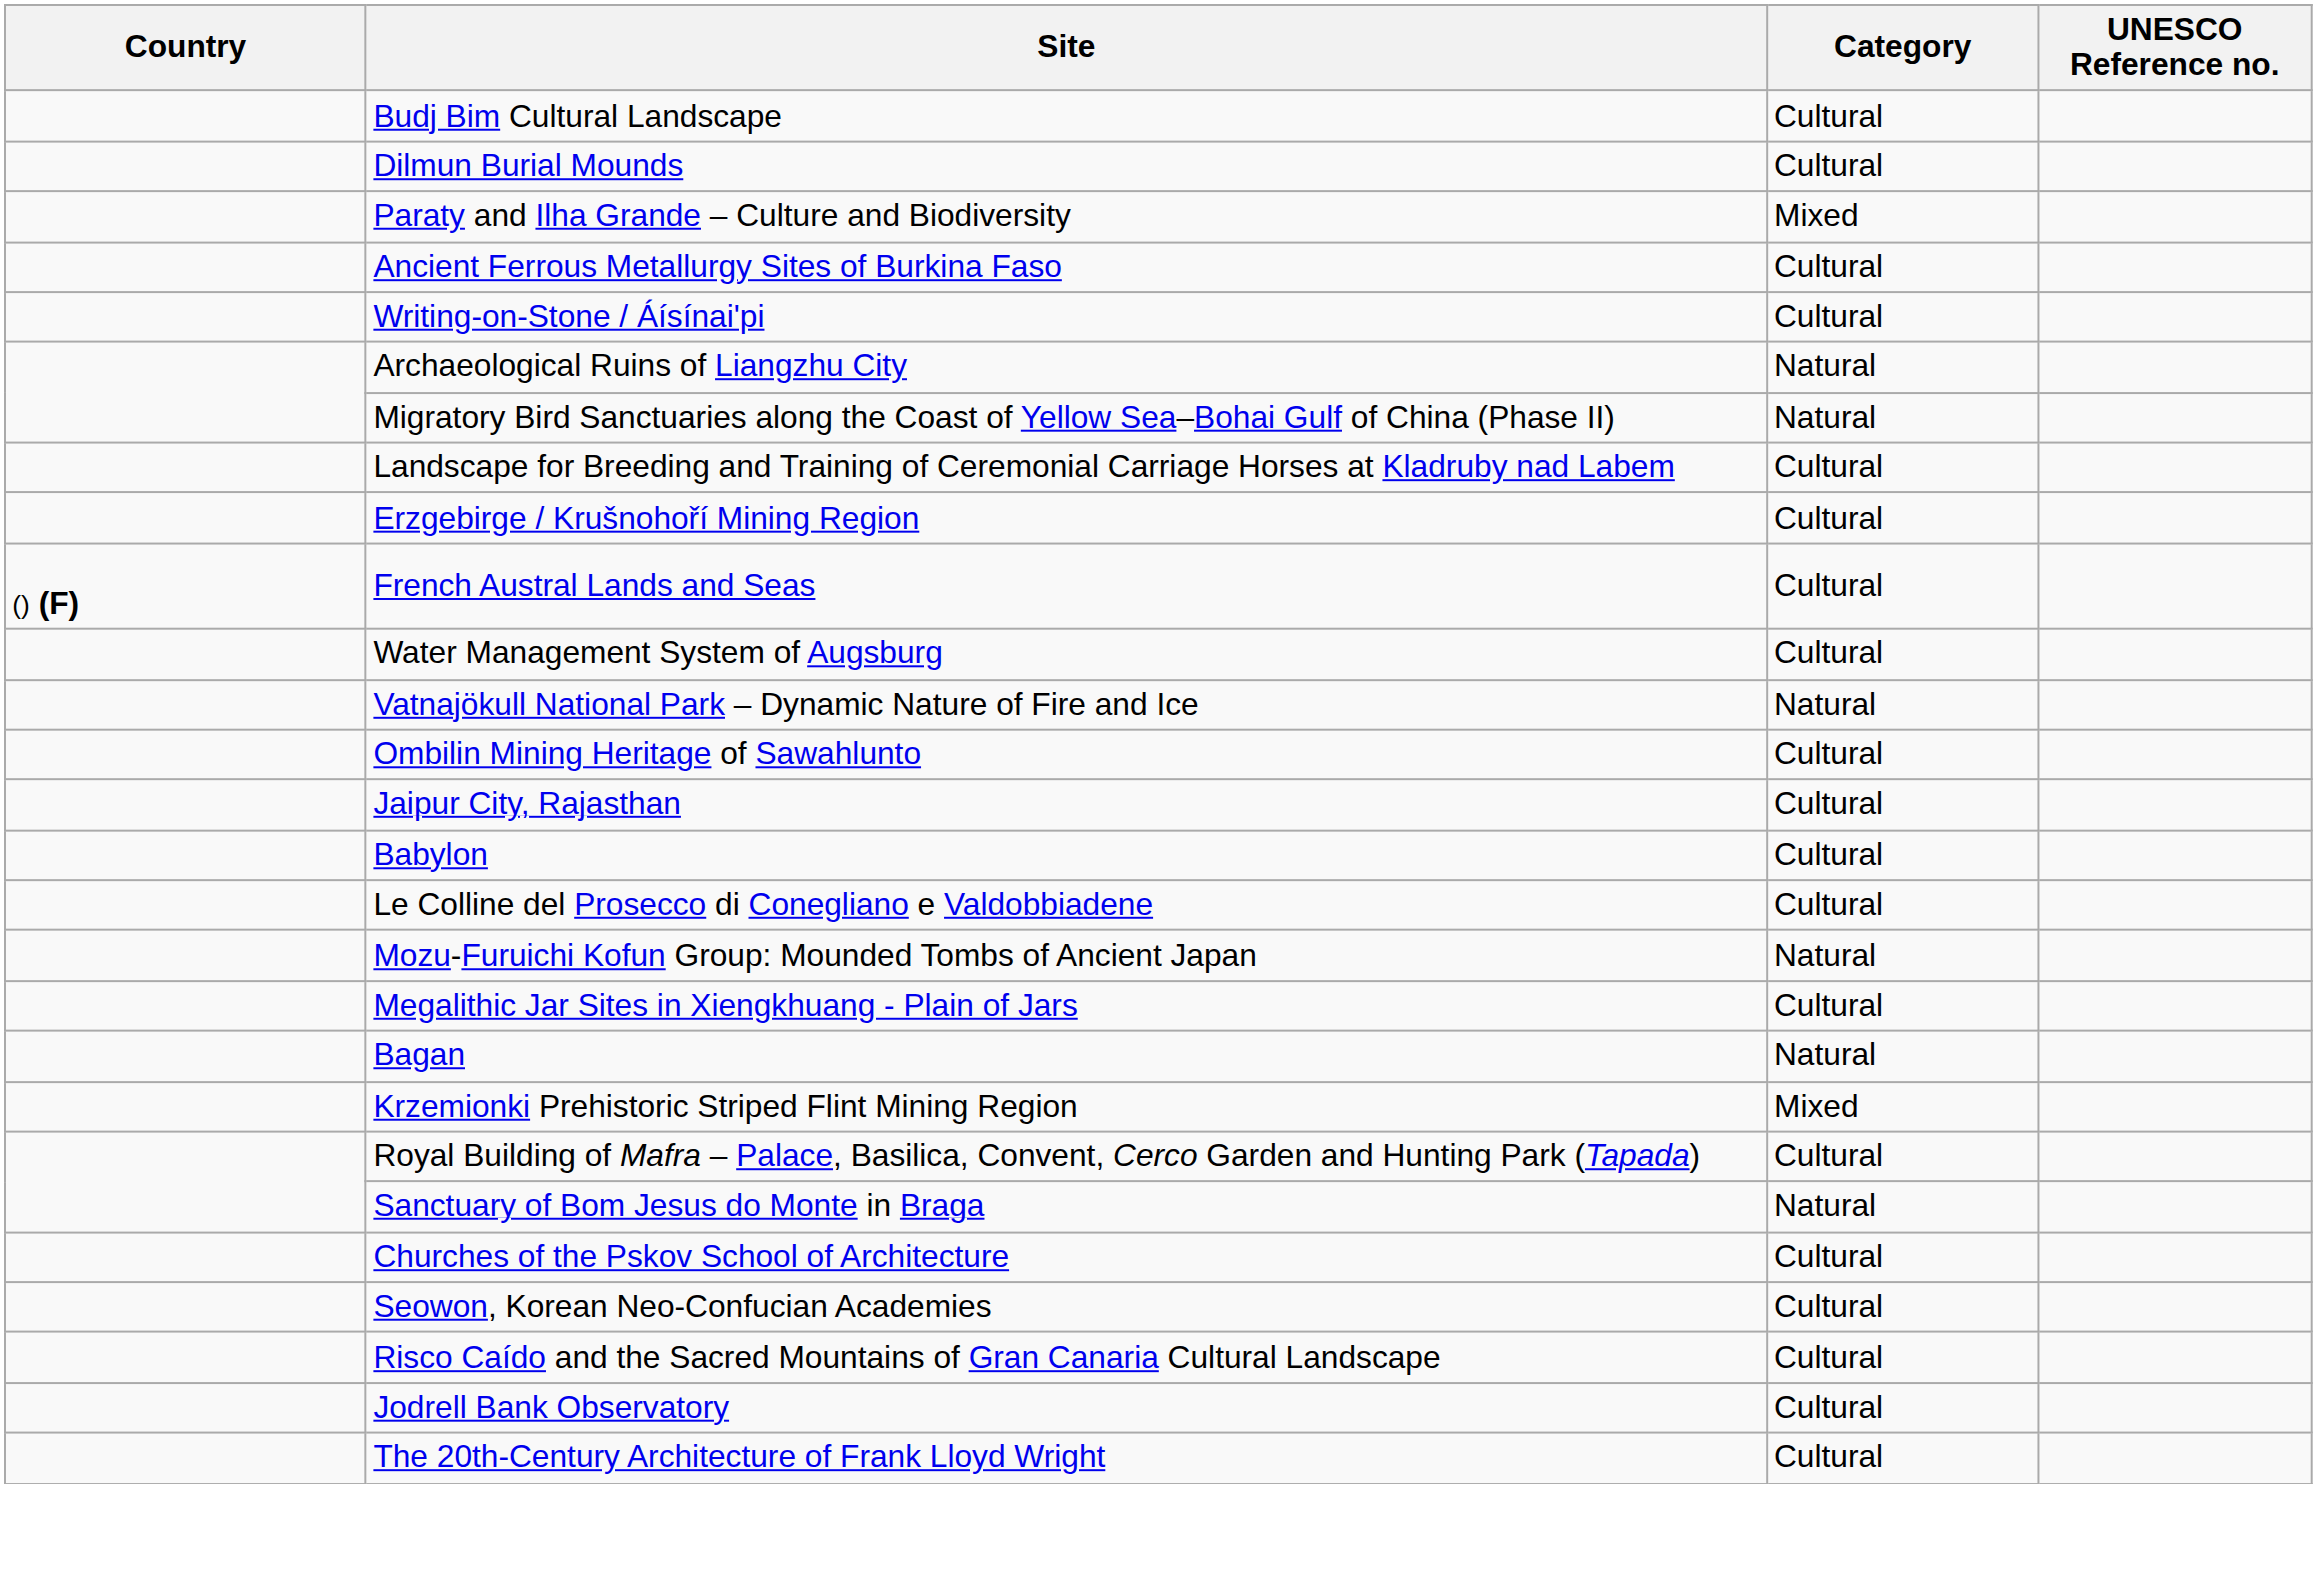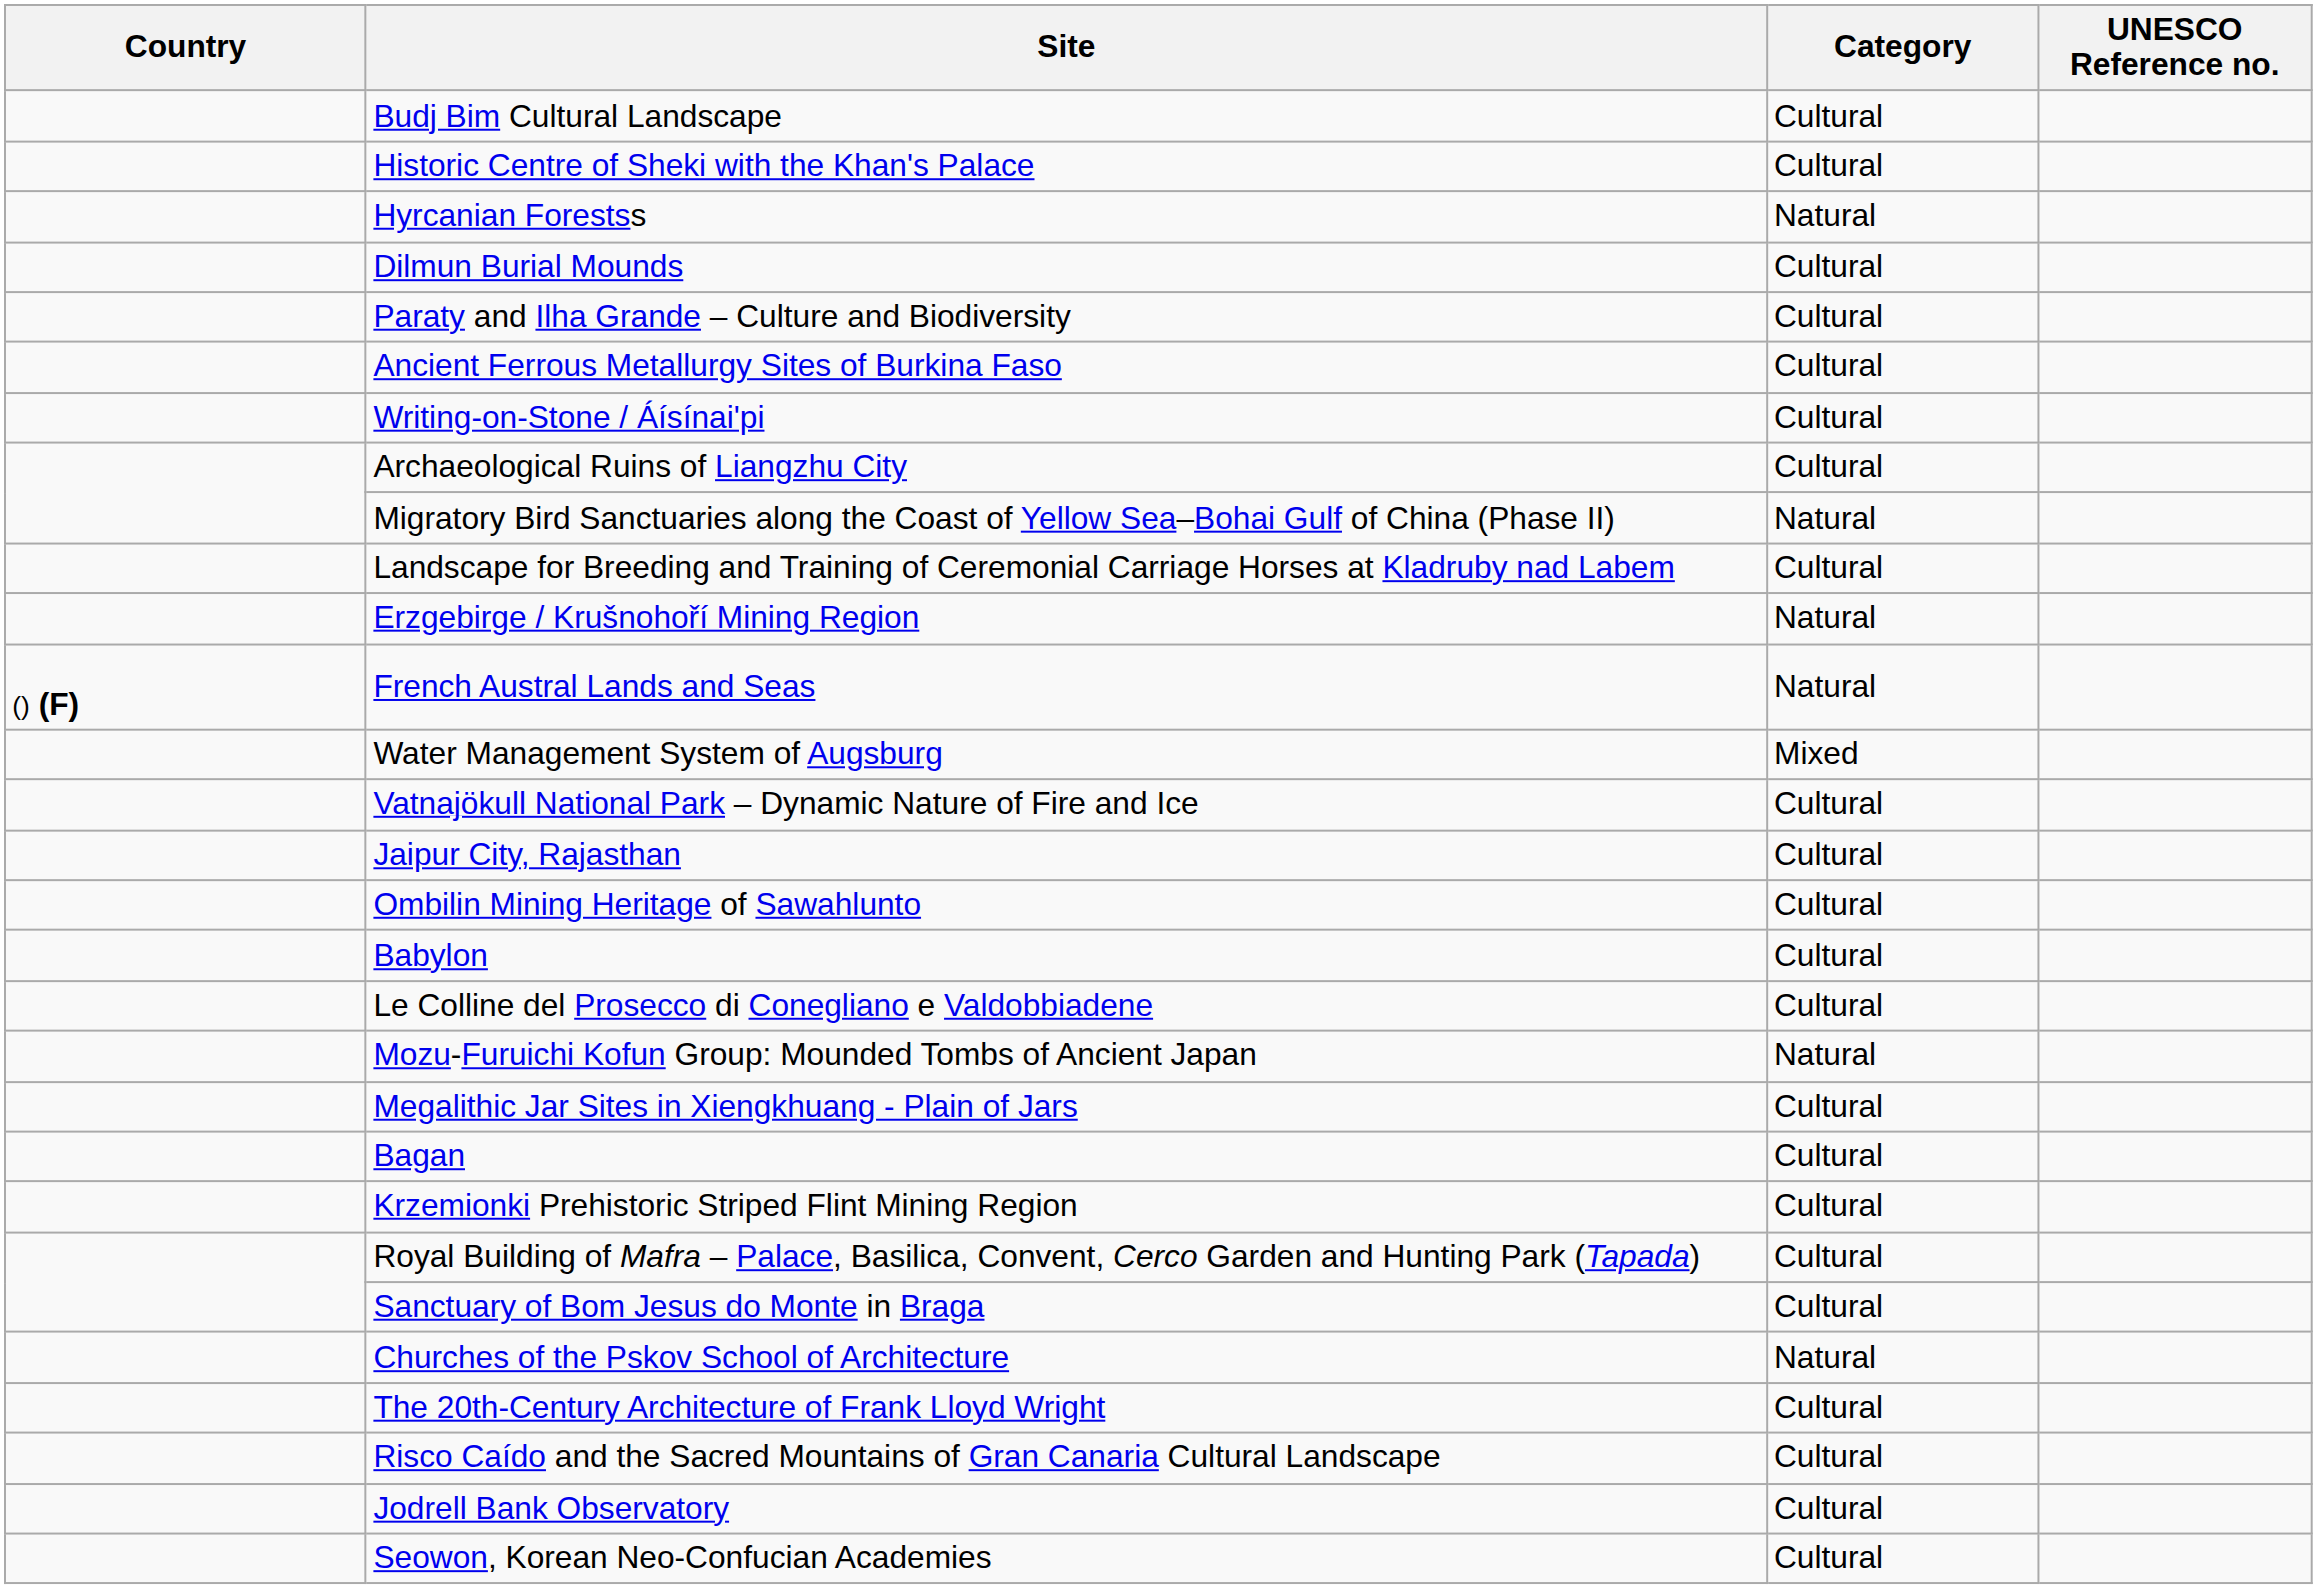 <table class="wikitable sortable" style="font-size:100%;">
 <tr>
 <th scope="col" width="175">Country</th>
 <th scope="col" width="700">Site</th>
 <th scope="col" width="130">Category</th>
 <th scope="col" width="130">UNESCO Reference no.</th>
 </tr>
 <tr>
 <td></td>
 <td><a href='#'>Budj Bim</a> Cultural Landscape</td>
 <td>Cultural</td>
 <td></td>
 </tr>
 <tr>
 <td></td>
+<td><a href='#'>Historic Centre of Sheki with the Khan's Palace</a></td>
+<td>Cultural</td>
+<td></td>
+</tr>
+<tr>
+<td><br></td>
+<td><a href='#'>Hyrcanian Forests</a>s</td>
+<td>Natural</td>
+<td></td>
+</tr>
+<tr>
+<td></td>
 <td><a href='#'>Dilmun Burial Mounds</a></td>
 <td>Cultural</td>
 <td></td>
 </tr>
 <tr>
 <td></td>
 <td><a href='#'>Paraty</a> and <a href='#'>Ilha Grande</a> – Culture and Biodiversity</td>
-<td>Mixed</td>
+<td>Cultural</td>
 <td></td>
 </tr>
 <tr>
 <td></td>
 <td><a href='#'>Ancient Ferrous Metallurgy Sites of Burkina Faso</a></td>
 <td>Cultural</td>
 <td></td>
 </tr>
 <tr>
 <td></td>
 <td><a href='#'>Writing-on-Stone / Áísínai'pi</a></td>
 <td>Cultural</td>
 <td></td>
 </tr>
 <tr>
 <td rowspan="2"></td>
 <td>Archaeological Ruins of <a href='#'>Liangzhu City</a></td>
-<td>Natural</td>
+<td>Cultural</td>
 <td></td>
 </tr>
 <tr>
 <td>Migratory Bird Sanctuaries along the Coast of <a href='#'>Yellow Sea</a>–<a href='#'>Bohai Gulf</a> of China (Phase II)</td>
 <td>Natural</td>
 <td></td>
 </tr>
 <tr>
 <td></td>
 <td>Landscape for Breeding and Training of Ceremonial Carriage Horses at <a href='#'>Kladruby nad Labem</a></td>
 <td>Cultural</td>
 <td></td>
 </tr>
 <tr>
 <td><br></td>
 <td><a href='#'>Erzgebirge / Krušnohoří Mining Region</a></td>
-<td>Cultural</td>
+<td>Natural</td>
 <td></td>
 </tr>
 <tr>
 <td><br><small>()</small> <strong>(F)</strong></td>
 <td><a href='#'>French Austral Lands and Seas</a></td>
-<td>Cultural</td>
+<td>Natural</td>
 <td></td>
 </tr>
 <tr>
 <td></td>
 <td>Water Management System of <a href='#'>Augsburg</a></td>
-<td>Cultural</td>
+<td>Mixed</td>
 <td></td>
 </tr>
 <tr>
 <td></td>
 <td><a href='#'>Vatnajökull National Park</a> – Dynamic Nature of Fire and Ice</td>
-<td>Natural</td>
-<td></td>
-</tr>
-<tr>
-<td></td>
-<td><a href='#'>Ombilin Mining Heritage</a> of <a href='#'>Sawahlunto</a></td>
 <td>Cultural</td>
 <td></td>
 </tr>
 <tr>
 <td></td>
 <td><a href='#'>Jaipur City, Rajasthan</a></td>
+<td>Cultural</td>
+<td></td>
+</tr>
+<tr>
+<td></td>
+<td><a href='#'>Ombilin Mining Heritage</a> of <a href='#'>Sawahlunto</a></td>
 <td>Cultural</td>
 <td></td>
 </tr>
 <tr>
 <td></td>
 <td><a href='#'>Babylon</a></td>
 <td>Cultural</td>
 <td></td>
 </tr>
 <tr>
 <td></td>
 <td>Le Colline del <a href='#'>Prosecco</a> di <a href='#'>Conegliano</a> e <a href='#'>Valdobbiadene</a></td>
 <td>Cultural</td>
 <td></td>
 </tr>
 <tr>
 <td></td>
 <td><a href='#'>Mozu</a>-<a href='#'>Furuichi Kofun</a> Group: Mounded Tombs of Ancient Japan</td>
 <td>Natural</td>
 <td></td>
 </tr>
 <tr>
 <td></td>
 <td><a href='#'>Megalithic Jar Sites in Xiengkhuang - Plain of Jars</a></td>
 <td>Cultural</td>
 <td></td>
 </tr>
 <tr>
 <td></td>
 <td><a href='#'>Bagan</a></td>
-<td>Natural</td>
+<td>Cultural</td>
 <td></td>
 </tr>
 <tr>
 <td></td>
 <td><a href='#'>Krzemionki</a> Prehistoric Striped Flint Mining Region</td>
-<td>Mixed</td>
+<td>Cultural</td>
 <td></td>
 </tr>
 <tr>
 <td rowspan="2"></td>
 <td>Royal Building of <em>Mafra</em> – <a href='#'>Palace</a>, Basilica, Convent, <em>Cerco</em> Garden and Hunting Park (<a href='#'><em>Tapada</em></a>)</td>
 <td>Cultural</td>
 <td></td>
 </tr>
 <tr>
 <td><a href='#'>Sanctuary of Bom Jesus do Monte</a> in <a href='#'>Braga</a></td>
+<td>Cultural</td>
+<td></td>
+</tr>
+<tr>
+<td></td>
+<td><a href='#'>Churches of the Pskov School of Architecture</a></td>
 <td>Natural</td>
 <td></td>
 </tr>
 <tr>
 <td></td>
-<td><a href='#'>Churches of the Pskov School of Architecture</a></td>
-<td>Cultural</td>
-<td></td>
-</tr>
-<tr>
-<td></td>
-<td><a href='#'>Seowon</a>, Korean Neo-Confucian Academies</td>
+<td><a href='#'>The 20th-Century Architecture of Frank Lloyd Wright</a></td>
 <td>Cultural</td>
 <td></td>
 </tr>
 <tr>
 <td></td>
 <td><a href='#'>Risco Caído</a> and the Sacred Mountains of <a href='#'>Gran Canaria</a> Cultural Landscape</td>
 <td>Cultural</td>
 <td></td>
 </tr>
 <tr>
 <td></td>
 <td><a href='#'>Jodrell Bank Observatory</a></td>
 <td>Cultural</td>
 <td></td>
 </tr>
 <tr>
 <td></td>
-<td><a href='#'>The 20th-Century Architecture of Frank Lloyd Wright</a></td>
+<td><a href='#'>Seowon</a>, Korean Neo-Confucian Academies</td>
 <td>Cultural</td>
 <td></td>
 </tr>
 </table>
